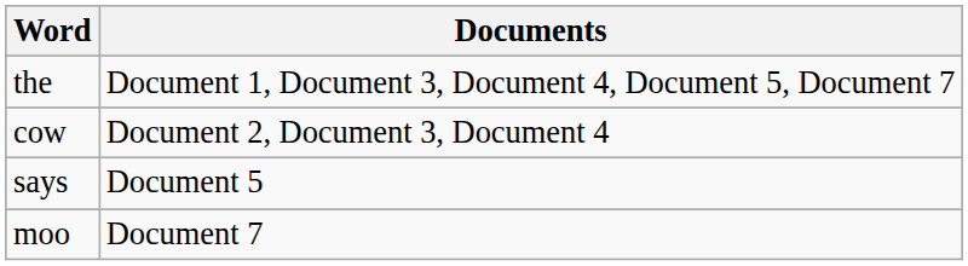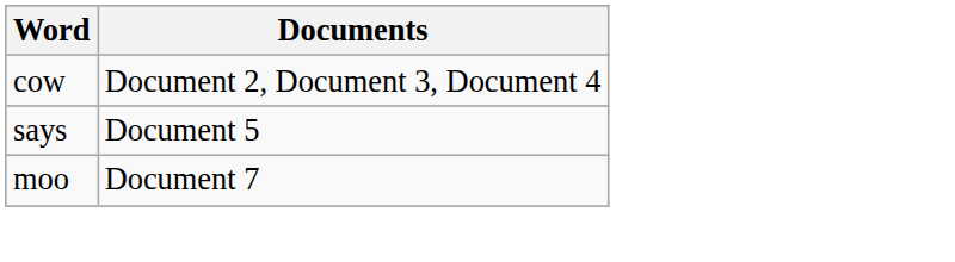 <table align="center" class="wikitable">
 <tr>
 <th>Word</th>
 <th>Documents</th>
-</tr>
-<tr>
-<td>the</td>
-<td>Document 1, Document 3, Document 4, Document 5, Document 7</td>
 </tr>
 <tr>
 <td>cow</td>
 <td>Document 2, Document 3, Document 4</td>
 </tr>
 <tr>
 <td>says</td>
 <td>Document 5</td>
 </tr>
 <tr>
 <td>moo</td>
 <td>Document 7</td>
 </tr>
 </table>
